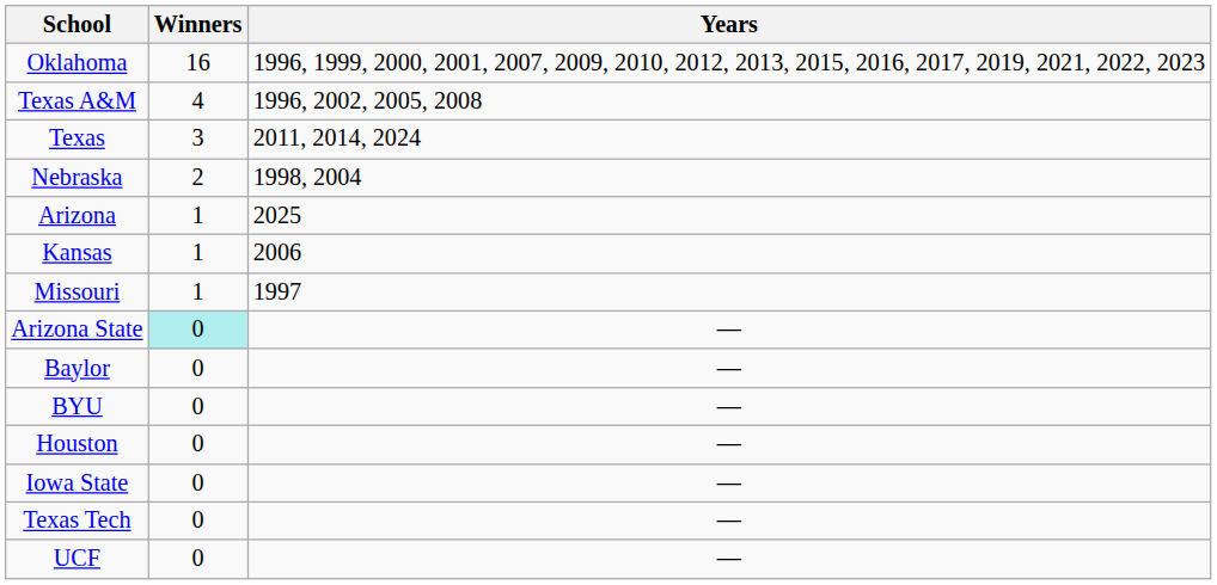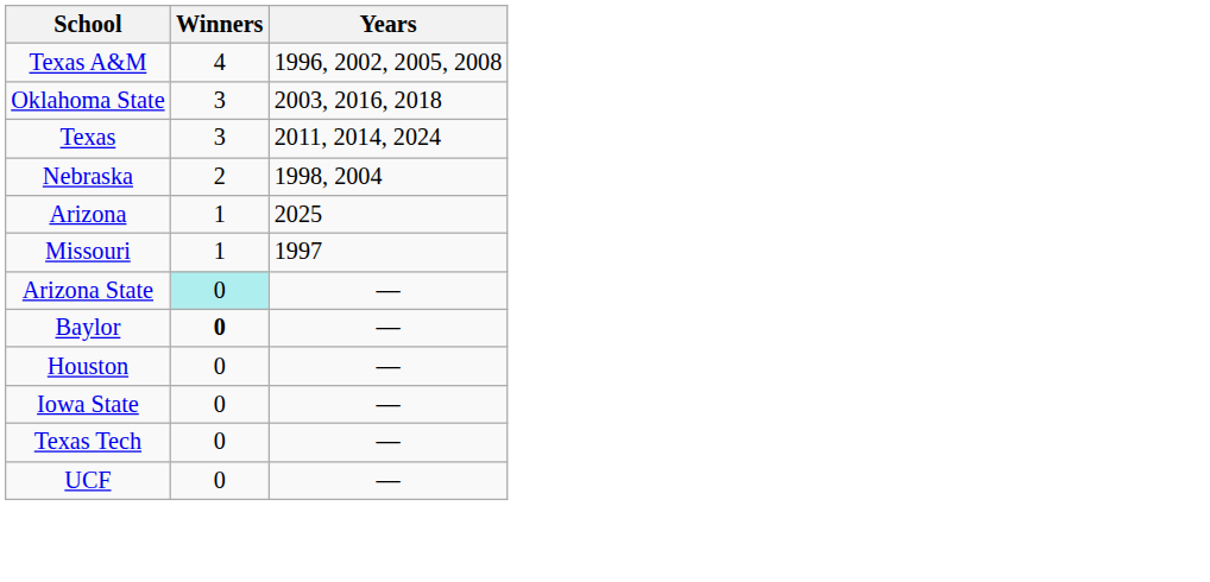 <table class="wikitable">
 <tr>
 <th>School</th>
 <th>Winners</th>
 <th>Years</th>
 </tr>
-<tr style="text-align:center;">
-<td><a href='#'>Oklahoma</a></td>
-<td>16</td>
-<td style="text-align:left;">1996, 1999, 2000, 2001, 2007, 2009, 2010, 2012, 2013, 2015, 2016, 2017, 2019, 2021, 2022, 2023</td>
-</tr>
 <tr align=center>
 <td><a href='#'>Texas A&M</a></td>
 <td>4</td>
 <td style="text-align:left;">1996, 2002, 2005, 2008</td>
+</tr>
+<tr style="text-align:center;">
+<td><a href='#'>Oklahoma State</a></td>
+<td>3</td>
+<td style="text-align:left;">2003, 2016, 2018</td>
 </tr>
 <tr align=center>
 <td><a href='#'>Texas</a></td>
 <td>3</td>
 <td style="text-align:left;">2011, 2014, 2024</td>
 </tr>
 <tr style="text-align:center;">
 <td><a href='#'>Nebraska</a></td>
 <td>2</td>
 <td style="text-align:left;">1998, 2004</td>
 </tr>
 <tr align=center>
 <td><a href='#'>Arizona</a></td>
 <td>1</td>
 <td style="text-align:left;">2025</td>
 </tr>
-<tr style="text-align:center;">
-<td><a href='#'>Kansas</a></td>
-<td>1</td>
-<td style="text-align:left;">2006</td>
-</tr>
 <tr align=center>
 <td><a href='#'>Missouri</a></td>
 <td>1</td>
 <td style="text-align:left;">1997</td>
 </tr>
 <tr align=center>
 <td><a href='#'>Arizona State</a></td>
 <td style="background: paleturquoise;">0</td>
 <td>—</td>
 </tr>
 <tr align=center>
 <td><a href='#'>Baylor</a></td>
-<td>0</td>
-<td>—</td>
-</tr>
-<tr align=center>
-<td><a href='#'>BYU</a></td>
-<td>0</td>
+<td><strong>0</strong></td>
 <td>—</td>
 </tr>
 <tr align=center>
 <td><a href='#'>Houston</a></td>
 <td>0</td>
 <td>—</td>
 </tr>
 <tr align=center>
 <td><a href='#'>Iowa State</a></td>
 <td>0</td>
 <td>—</td>
 </tr>
 <tr align=center>
 <td><a href='#'>Texas Tech</a></td>
 <td>0</td>
 <td>—</td>
 </tr>
 <tr align=center>
 <td><a href='#'>UCF</a></td>
 <td>0</td>
 <td>—</td>
 </tr>
 </table>
